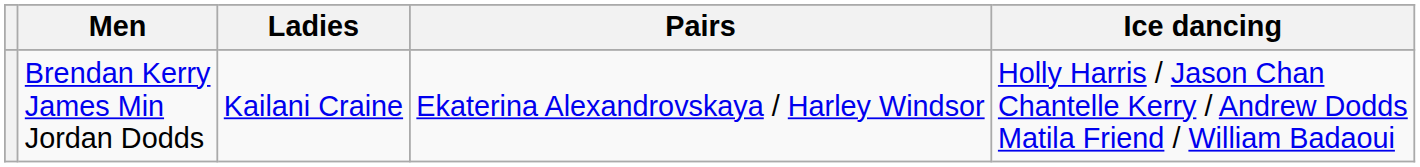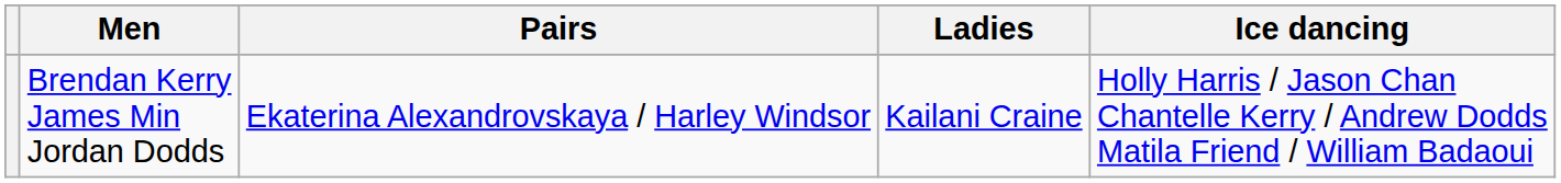 <table class="wikitable">
 <tr>
 <th></th>
 <th>Men</th>
+<th>Pairs</th>
 <th>Ladies</th>
-<th>Pairs</th>
 <th>Ice dancing</th>
 </tr>
 <tr>
 <th></th>
 <td> <a href='#'>Brendan Kerry</a> <br>   <a href='#'>James Min</a> <br>  Jordan Dodds</td>
+<td> <a href='#'>Ekaterina Alexandrovskaya</a> / <a href='#'>Harley Windsor</a></td>
 <td> <a href='#'>Kailani Craine</a></td>
-<td> <a href='#'>Ekaterina Alexandrovskaya</a> / <a href='#'>Harley Windsor</a></td>
 <td> <a href='#'>Holly Harris</a> / <a href='#'>Jason Chan</a> <br>  <a href='#'>Chantelle Kerry</a> / <a href='#'>Andrew Dodds</a> <br>  <a href='#'>Matila Friend</a> / <a href='#'>William Badaoui</a></td>
 </tr>
 </table>
